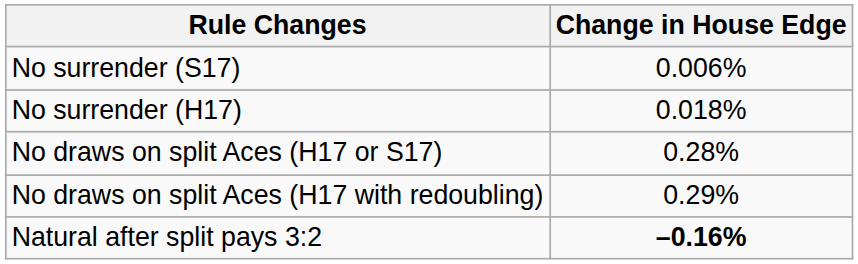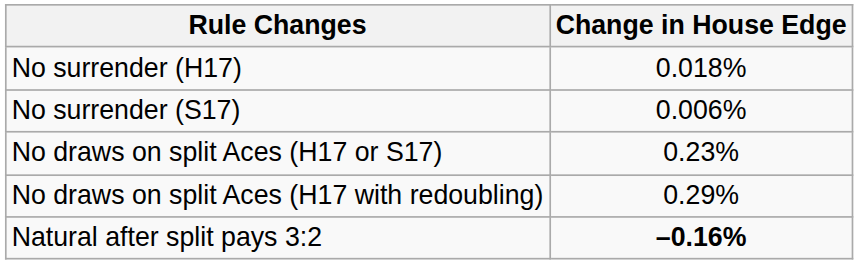 <table border="1" class="wikitable" style="margin: 1em auto 1em auto; text-align:center">
 <tr>
 <th>Rule Changes</th>
 <th>Change in House Edge</th>
 </tr>
 <tr>
+<td style="text-align:left">No surrender (H17)</td>
+<td>0.018%</td>
+</tr>
+<tr>
 <td style="text-align:left">No surrender (S17)</td>
 <td>0.006%</td>
 </tr>
 <tr>
-<td style="text-align:left">No surrender (H17)</td>
-<td>0.018%</td>
-</tr>
-<tr>
 <td style="text-align:left">No draws on split Aces (H17 or S17)</td>
-<td>0.28%</td>
+<td>0.23%</td>
 </tr>
 <tr>
 <td style="text-align:left">No draws on split Aces (H17 with redoubling)</td>
 <td>0.29%</td>
 </tr>
 <tr>
 <td style="text-align:left">Natural after split pays 3:2</td>
 <td><strong>–0.16%</strong></td>
 </tr>
 </table>
